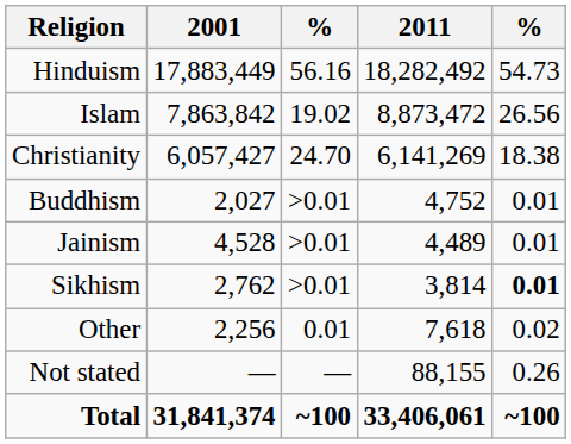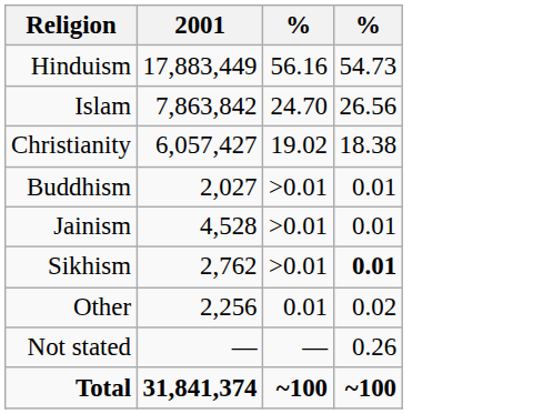 <table class="wikitable sortable" style="text-align: right;">
 <tr>
 <th>Religion</th>
 <th>2001</th>
 <th>%</th>
-<th>2011</th>
 <th>%</th>
 </tr>
 <tr>
 <td>Hinduism</td>
 <td>17,883,449</td>
 <td>56.16</td>
-<td>18,282,492</td>
 <td>54.73</td>
 </tr>
 <tr>
 <td>Islam</td>
 <td>7,863,842</td>
-<td>19.02</td>
-<td>8,873,472</td>
+<td>24.70</td>
 <td>26.56</td>
 </tr>
 <tr>
 <td>Christianity</td>
 <td>6,057,427</td>
-<td>24.70</td>
-<td>6,141,269</td>
+<td>19.02</td>
 <td>18.38</td>
 </tr>
 <tr>
 <td>Buddhism</td>
 <td>2,027</td>
 <td>>0.01</td>
-<td>4,752</td>
 <td>0.01</td>
 </tr>
 <tr>
 <td>Jainism</td>
 <td>4,528</td>
 <td>>0.01</td>
-<td>4,489</td>
 <td>0.01</td>
 </tr>
 <tr>
 <td>Sikhism</td>
 <td>2,762</td>
 <td>>0.01</td>
-<td>3,814</td>
 <td><strong>0.01</strong></td>
 </tr>
 <tr>
 <td>Other</td>
 <td>2,256</td>
 <td>0.01</td>
-<td>7,618</td>
 <td>0.02</td>
 </tr>
 <tr>
 <td>Not stated</td>
 <td>—</td>
 <td>—</td>
-<td>88,155</td>
 <td>0.26</td>
 </tr>
 <tr>
 <td><strong>Total</strong></td>
 <td><strong>31,841,374</strong></td>
 <td><strong>~100</strong></td>
-<td><strong>33,406,061</strong></td>
 <td><strong>~100</strong></td>
 </tr>
 </table>
